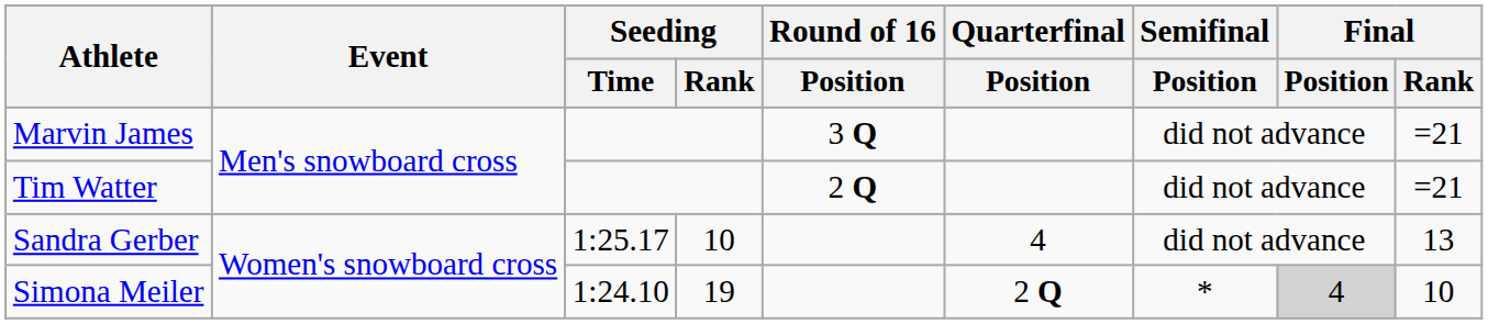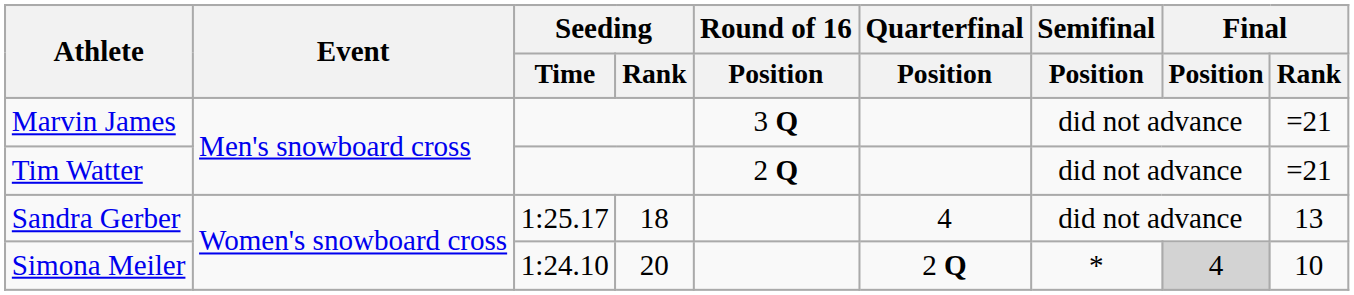 <table class="wikitable" style="font-size:90%">
 <tr>
 <th rowspan="2">Athlete</th>
 <th rowspan="2">Event</th>
 <th colspan=2>Seeding</th>
 <th>Round of 16</th>
 <th>Quarterfinal</th>
 <th>Semifinal</th>
 <th colspan=2>Final</th>
 </tr>
 <tr style="font-size:95%">
 <th>Time</th>
 <th>Rank</th>
 <th>Position</th>
 <th>Position</th>
 <th>Position</th>
 <th>Position</th>
 <th>Rank</th>
 </tr>
 <tr align=center>
 <td align=left><a href='#'>Marvin James</a></td>
 <td align=left rowspan=2><a href='#'>Men's snowboard cross</a></td>
 <td colspan=2></td>
 <td>3 <strong>Q</strong></td>
 <td></td>
 <td colspan=2>did not advance</td>
 <td>=21</td>
 </tr>
 <tr align=center>
 <td align=left><a href='#'>Tim Watter</a></td>
 <td colspan=2></td>
 <td>2 <strong>Q</strong></td>
 <td></td>
 <td colspan=2>did not advance</td>
 <td>=21</td>
 </tr>
 <tr align=center>
 <td align=left><a href='#'>Sandra Gerber</a></td>
 <td align=left rowspan=2><a href='#'>Women's snowboard cross</a></td>
 <td>1:25.17</td>
-<td>10</td>
+<td>18</td>
 <td></td>
 <td>4</td>
 <td colspan=2>did not advance</td>
 <td>13</td>
 </tr>
 <tr align=center>
 <td align=left><a href='#'>Simona Meiler</a></td>
 <td>1:24.10</td>
-<td>19</td>
+<td>20</td>
 <td></td>
 <td>2 <strong>Q</strong></td>
 <td>*</td>
 <td style="background: lightgrey;">4</td>
 <td>10</td>
 </tr>
 </table>
